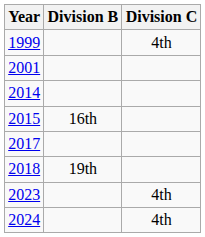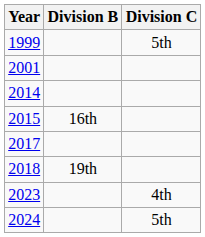 <table class="wikitable" style="text-align:center">
 <tr>
 <th>Year</th>
 <th>Division B</th>
 <th>Division C</th>
 </tr>
 <tr>
 <td><a href='#'>1999</a></td>
 <td></td>
-<td>4th</td>
+<td>5th</td>
 </tr>
 <tr>
 <td><a href='#'>2001</a></td>
 <td></td>
 <td></td>
 </tr>
 <tr>
 <td><a href='#'>2014</a></td>
 <td></td>
 <td></td>
 </tr>
 <tr>
 <td><a href='#'>2015</a></td>
 <td>16th</td>
 <td></td>
 </tr>
 <tr>
 <td><a href='#'>2017</a></td>
 <td></td>
 <td></td>
 </tr>
 <tr>
 <td><a href='#'>2018</a></td>
 <td>19th</td>
 <td></td>
 </tr>
 <tr>
 <td><a href='#'>2023</a></td>
 <td></td>
 <td>4th</td>
 </tr>
 <tr>
 <td><a href='#'>2024</a></td>
 <td></td>
-<td>4th</td>
+<td>5th</td>
 </tr>
 </table>
